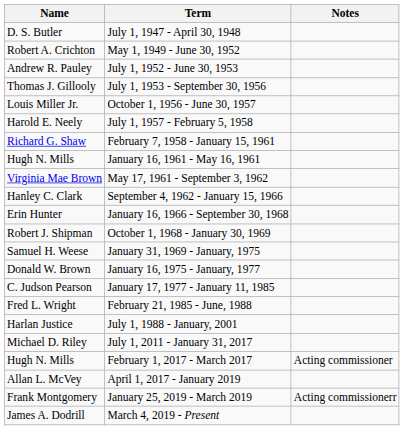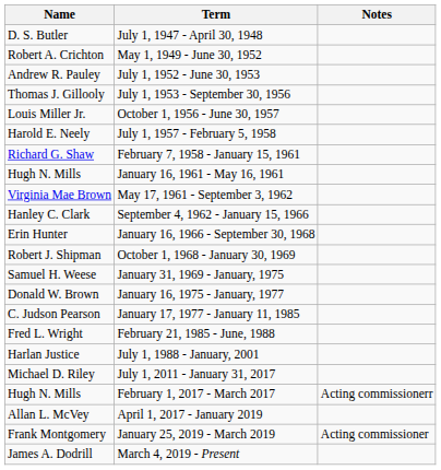 <table class="wikitable sortable">
 <tr>
 <th>Name</th>
 <th>Term</th>
 <th>Notes</th>
 </tr>
 <tr>
 <td>D. S. Butler</td>
 <td>July 1, 1947 - April 30, 1948</td>
 <td></td>
 </tr>
 <tr>
 <td>Robert A. Crichton</td>
 <td>May 1, 1949 - June 30, 1952</td>
 <td></td>
 </tr>
 <tr>
 <td>Andrew R. Pauley</td>
 <td>July 1, 1952 - June 30, 1953</td>
 <td></td>
 </tr>
 <tr>
 <td>Thomas J. Gillooly</td>
 <td>July 1, 1953 - September 30, 1956</td>
 <td></td>
 </tr>
 <tr>
 <td>Louis Miller Jr.</td>
 <td>October 1, 1956 - June 30, 1957</td>
 <td></td>
 </tr>
 <tr>
 <td>Harold E. Neely</td>
 <td>July 1, 1957 - February 5, 1958</td>
 <td></td>
 </tr>
 <tr>
 <td><a href='#'>Richard G. Shaw</a></td>
 <td>February 7, 1958 - January 15, 1961</td>
 <td></td>
 </tr>
 <tr>
 <td>Hugh N. Mills</td>
 <td>January 16, 1961 - May 16, 1961</td>
 <td></td>
 </tr>
 <tr>
 <td><a href='#'>Virginia Mae Brown</a></td>
 <td>May 17, 1961 - September 3, 1962</td>
 <td></td>
 </tr>
 <tr>
 <td>Hanley C. Clark</td>
 <td>September 4, 1962 - January 15, 1966</td>
 <td></td>
 </tr>
 <tr>
 <td>Erin Hunter</td>
 <td>January 16, 1966 - September 30, 1968</td>
 <td></td>
 </tr>
 <tr>
 <td>Robert J. Shipman</td>
 <td>October 1, 1968 - January 30, 1969</td>
 <td></td>
 </tr>
 <tr>
 <td>Samuel H. Weese</td>
 <td>January 31, 1969 - January, 1975</td>
 <td></td>
 </tr>
 <tr>
 <td>Donald W. Brown</td>
 <td>January 16, 1975 - January, 1977</td>
 <td></td>
 </tr>
 <tr>
 <td>C. Judson Pearson</td>
 <td>January 17, 1977 - January 11, 1985</td>
 <td></td>
 </tr>
 <tr>
 <td>Fred L. Wright</td>
 <td>February 21, 1985 - June, 1988</td>
 <td></td>
 </tr>
 <tr>
 <td>Harlan Justice</td>
 <td>July 1, 1988 - January, 2001</td>
 <td></td>
 </tr>
 <tr>
 <td>Michael D. Riley</td>
 <td>July 1, 2011 - January 31, 2017</td>
 <td></td>
 </tr>
 <tr>
 <td>Hugh N. Mills</td>
 <td>February 1, 2017 - March 2017</td>
-<td>Acting commissioner</td>
+<td>Acting commissionerr</td>
 </tr>
 <tr>
 <td>Allan L. McVey</td>
 <td>April 1, 2017 - January 2019</td>
 <td></td>
 </tr>
 <tr>
 <td>Frank Montgomery</td>
 <td>January 25, 2019 - March 2019</td>
-<td>Acting commissionerr</td>
+<td>Acting commissioner</td>
 </tr>
 <tr>
 <td>James A. Dodrill</td>
 <td>March 4, 2019 - <em>Present</em></td>
 <td></td>
 </tr>
 </table>
